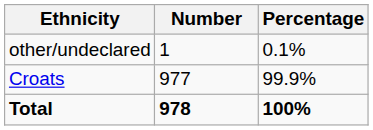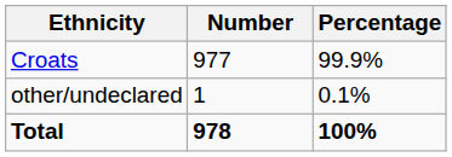 <table class="wikitable">
 <tr>
 <th width="100px">Ethnicity</th>
 <th width="80px">Number</th>
 <th width="80px">Percentage</th>
 </tr>
 <tr>
+<td><a href='#'>Croats</a></td>
+<td>977</td>
+<td>99.9%</td>
+</tr>
+<tr>
 <td>other/undeclared</td>
 <td>1</td>
 <td>0.1%</td>
-</tr>
-<tr>
-<td><a href='#'>Croats</a></td>
-<td>977</td>
-<td>99.9%</td>
 </tr>
 <tr>
 <td><strong>Total</strong></td>
 <td><strong>978</strong></td>
 <td><strong>100%</strong></td>
 </tr>
 </table>
